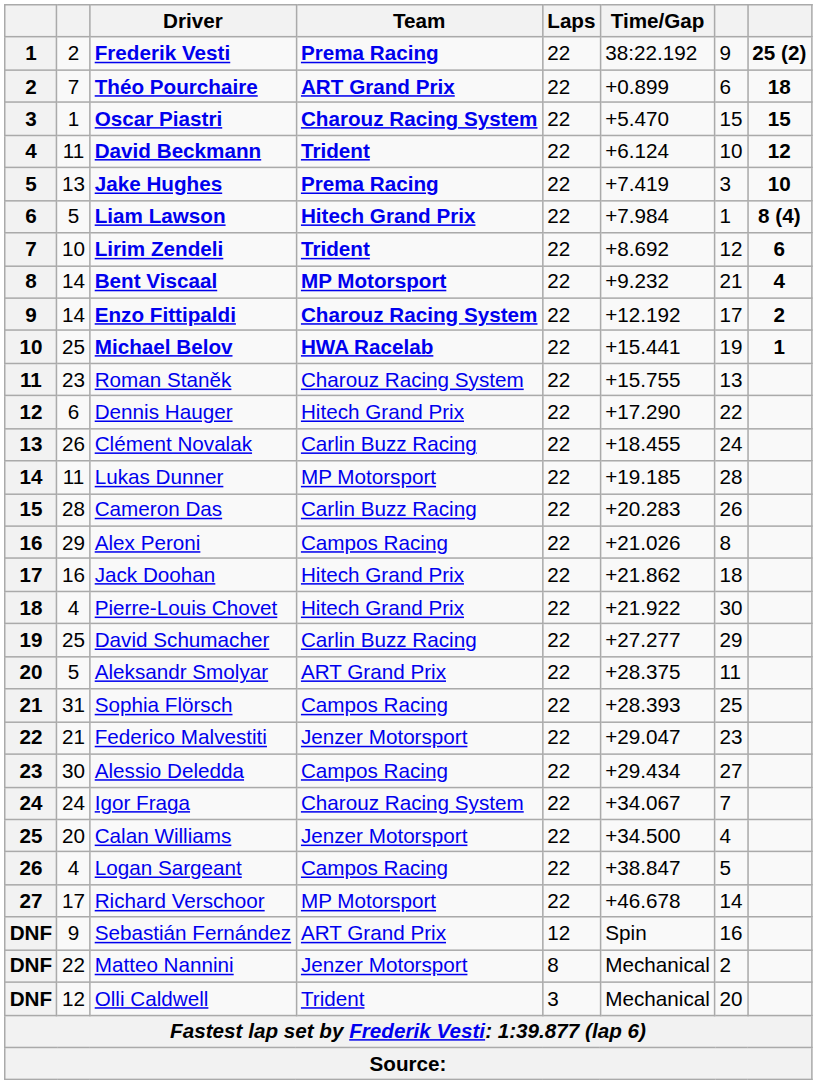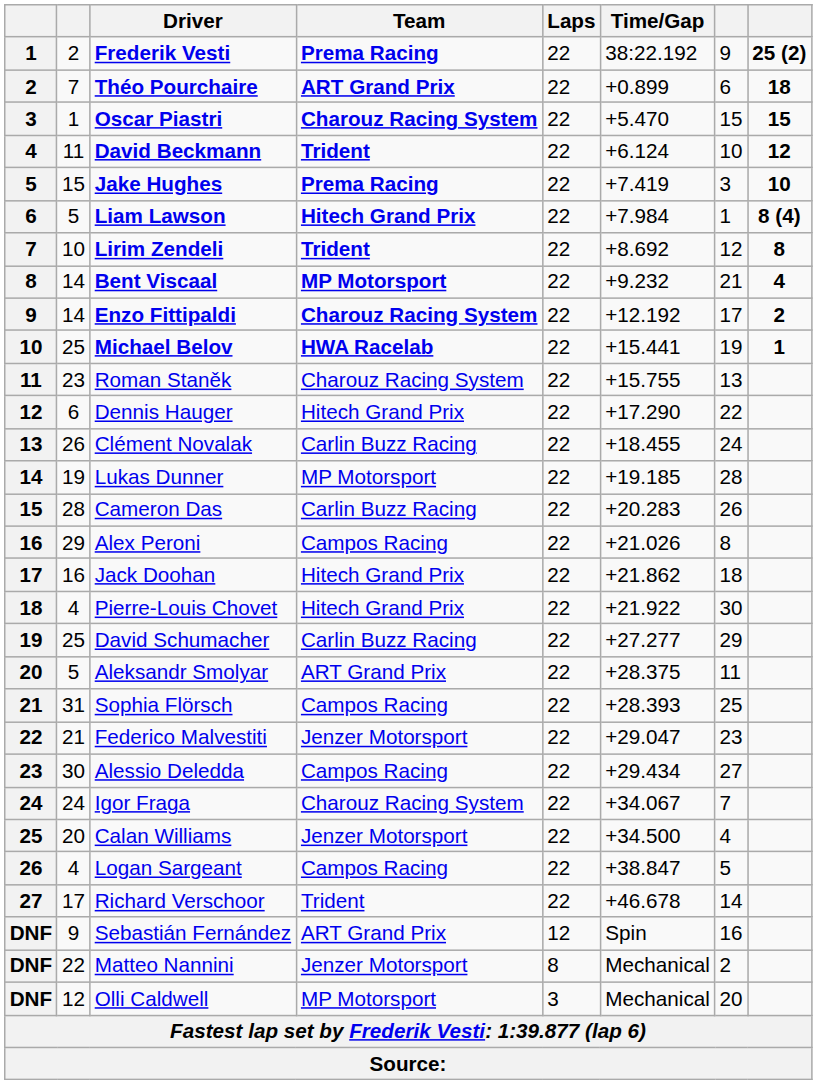 <table class="wikitable" style="font-size:85%">
 <tr>
 <th></th>
 <th></th>
 <th>Driver</th>
 <th>Team</th>
 <th>Laps</th>
 <th>Time/Gap</th>
 <th></th>
 <th></th>
 </tr>
 <tr>
 <th>1</th>
 <td align="center">2</td>
 <td> <strong><a href='#'>Frederik Vesti</a></strong></td>
 <td><strong><a href='#'>Prema Racing</a></strong></td>
 <td>22</td>
 <td>38:22.192</td>
 <td>9</td>
 <td align="center"><strong>25 (2)</strong></td>
 </tr>
 <tr>
 <th>2</th>
 <td align="center">7</td>
 <td> <strong><a href='#'>Théo Pourchaire</a></strong></td>
 <td><strong><a href='#'>ART Grand Prix</a></strong></td>
 <td>22</td>
 <td>+0.899</td>
 <td>6</td>
 <td align="center"><strong>18</strong></td>
 </tr>
 <tr>
 <th>3</th>
 <td align="center">1</td>
 <td><strong> <a href='#'>Oscar Piastri</a></strong></td>
 <td><strong><a href='#'>Charouz Racing System</a></strong></td>
 <td>22</td>
 <td>+5.470</td>
 <td>15</td>
 <td align="center"><strong>15</strong></td>
 </tr>
 <tr>
 <th>4</th>
 <td align="center">11</td>
 <td> <strong><a href='#'>David Beckmann</a></strong></td>
 <td><strong><a href='#'>Trident</a></strong></td>
 <td>22</td>
 <td>+6.124</td>
 <td>10</td>
 <td align="center"><strong>12</strong></td>
 </tr>
 <tr>
 <th>5</th>
-<td align="center">13</td>
+<td align="center">15</td>
 <td><strong> <a href='#'>Jake Hughes</a></strong></td>
 <td><strong><a href='#'>Prema Racing</a></strong></td>
 <td>22</td>
 <td>+7.419</td>
 <td>3</td>
 <td align="center"><strong>10</strong></td>
 </tr>
 <tr>
 <th>6</th>
 <td align="center">5</td>
 <td><strong> <a href='#'>Liam Lawson</a></strong></td>
 <td><strong><a href='#'>Hitech Grand Prix</a></strong></td>
 <td>22</td>
 <td>+7.984</td>
 <td>1</td>
 <td align="center"><strong>8 (4)</strong></td>
 </tr>
 <tr>
 <th>7</th>
 <td align="center">10</td>
 <td><strong> <a href='#'>Lirim Zendeli</a></strong></td>
 <td><a href='#'><strong>Trident</strong></a></td>
 <td>22</td>
 <td>+8.692</td>
 <td>12</td>
-<td align="center"><strong>6</strong></td>
+<td align="center"><strong>8</strong></td>
 </tr>
 <tr>
 <th>8</th>
 <td align="center">14</td>
 <td><strong> <a href='#'>Bent Viscaal</a></strong></td>
 <td><strong><a href='#'>MP Motorsport</a></strong></td>
 <td>22</td>
 <td>+9.232</td>
 <td>21</td>
 <td align="center"><strong>4</strong></td>
 </tr>
 <tr>
 <th>9</th>
 <td align="center">14</td>
 <td><strong> <a href='#'>Enzo Fittipaldi</a></strong></td>
 <td><strong><a href='#'>Charouz Racing System</a></strong></td>
 <td>22</td>
 <td>+12.192</td>
 <td>17</td>
 <td align="center"><strong>2</strong></td>
 </tr>
 <tr>
 <th>10</th>
 <td align="center">25</td>
 <td><strong> <a href='#'>Michael Belov</a></strong></td>
 <td><a href='#'><strong>HWA Racelab</strong></a></td>
 <td>22</td>
 <td>+15.441</td>
 <td>19</td>
 <td align="center"><strong>1</strong></td>
 </tr>
 <tr>
 <th>11</th>
 <td align="center">23</td>
 <td> <a href='#'>Roman Staněk</a></td>
 <td><a href='#'>Charouz Racing System</a></td>
 <td>22</td>
 <td>+15.755</td>
 <td>13</td>
 <td align="center"></td>
 </tr>
 <tr>
 <th>12</th>
 <td align="center">6</td>
 <td> <a href='#'>Dennis Hauger</a></td>
 <td><a href='#'>Hitech Grand Prix</a></td>
 <td>22</td>
 <td>+17.290</td>
 <td>22</td>
 <td align="center"></td>
 </tr>
 <tr>
 <th>13</th>
 <td align="center">26</td>
 <td> <a href='#'>Clément Novalak</a></td>
 <td><a href='#'>Carlin Buzz Racing</a></td>
 <td>22</td>
 <td>+18.455</td>
 <td>24</td>
 <td align="center"></td>
 </tr>
 <tr>
 <th>14</th>
-<td align="center">11</td>
+<td align="center">19</td>
 <td> <a href='#'>Lukas Dunner</a></td>
 <td><a href='#'>MP Motorsport</a></td>
 <td>22</td>
 <td>+19.185</td>
 <td>28</td>
 <td align="center"></td>
 </tr>
 <tr>
 <th>15</th>
 <td align="center">28</td>
 <td> <a href='#'>Cameron Das</a></td>
 <td><a href='#'>Carlin Buzz Racing</a></td>
 <td>22</td>
 <td>+20.283</td>
 <td>26</td>
 <td align="center"></td>
 </tr>
 <tr>
 <th>16</th>
 <td align="center">29</td>
 <td> <a href='#'>Alex Peroni</a></td>
 <td><a href='#'>Campos Racing</a></td>
 <td>22</td>
 <td>+21.026</td>
 <td>8</td>
 <td align="center"></td>
 </tr>
 <tr>
 <th>17</th>
 <td align="center">16</td>
 <td> <a href='#'>Jack Doohan</a></td>
 <td><a href='#'>Hitech Grand Prix</a></td>
 <td>22</td>
 <td>+21.862</td>
 <td>18</td>
 <td align="center"></td>
 </tr>
 <tr>
 <th>18</th>
 <td align="center">4</td>
 <td> <a href='#'>Pierre-Louis Chovet</a></td>
 <td><a href='#'>Hitech Grand Prix</a></td>
 <td>22</td>
 <td>+21.922</td>
 <td>30</td>
 <td></td>
 </tr>
 <tr>
 <th>19</th>
 <td align="center">25</td>
 <td> <a href='#'>David Schumacher</a></td>
 <td><a href='#'>Carlin Buzz Racing</a></td>
 <td>22</td>
 <td>+27.277</td>
 <td>29</td>
 <td align="center"></td>
 </tr>
 <tr>
 <th>20</th>
 <td align="center">5</td>
 <td> <a href='#'>Aleksandr Smolyar</a></td>
 <td><a href='#'>ART Grand Prix</a></td>
 <td>22</td>
 <td>+28.375</td>
 <td>11</td>
 <td align="center"></td>
 </tr>
 <tr>
 <th>21</th>
 <td align="center">31</td>
 <td> <a href='#'>Sophia Flörsch</a></td>
 <td><a href='#'>Campos Racing</a></td>
 <td>22</td>
 <td>+28.393</td>
 <td>25</td>
 <td align="center"></td>
 </tr>
 <tr>
 <th>22</th>
 <td align="center">21</td>
 <td> <a href='#'>Federico Malvestiti</a></td>
 <td><a href='#'>Jenzer Motorsport</a></td>
 <td>22</td>
 <td>+29.047</td>
 <td>23</td>
 <td align="center"></td>
 </tr>
 <tr>
 <th>23</th>
 <td align="center">30</td>
 <td> <a href='#'>Alessio Deledda</a></td>
 <td><a href='#'>Campos Racing</a></td>
 <td>22</td>
 <td>+29.434</td>
 <td>27</td>
 <td align="center"></td>
 </tr>
 <tr>
 <th>24</th>
 <td align="center">24</td>
 <td> <a href='#'>Igor Fraga</a></td>
 <td><a href='#'>Charouz Racing System</a></td>
 <td>22</td>
 <td>+34.067</td>
 <td>7</td>
 <td></td>
 </tr>
 <tr>
 <th>25</th>
 <td align="center">20</td>
 <td> <a href='#'>Calan Williams</a></td>
 <td><a href='#'>Jenzer Motorsport</a></td>
 <td>22</td>
 <td>+34.500</td>
 <td>4</td>
 <td align="center"></td>
 </tr>
 <tr>
 <th>26</th>
 <td align="center">4</td>
 <td> <a href='#'>Logan Sargeant</a></td>
 <td><a href='#'>Campos Racing</a></td>
 <td>22</td>
 <td>+38.847</td>
 <td>5</td>
 <td align="center"></td>
 </tr>
 <tr>
 <th>27</th>
 <td align="center">17</td>
 <td> <a href='#'>Richard Verschoor</a></td>
-<td><a href='#'>MP Motorsport</a></td>
+<td><a href='#'>Trident</a></td>
 <td>22</td>
 <td>+46.678</td>
 <td>14</td>
 <td align="center"></td>
 </tr>
 <tr>
 <th>DNF</th>
 <td align="center">9</td>
 <td> <a href='#'>Sebastián Fernández</a></td>
 <td><a href='#'>ART Grand Prix</a></td>
 <td>12</td>
 <td>Spin</td>
 <td>16</td>
 <td align="center"></td>
 </tr>
 <tr>
 <th>DNF</th>
 <td align="center">22</td>
 <td> <a href='#'>Matteo Nannini</a></td>
 <td><a href='#'>Jenzer Motorsport</a></td>
 <td>8</td>
 <td>Mechanical</td>
 <td>2</td>
 <td align="center"></td>
 </tr>
 <tr>
 <th>DNF</th>
 <td align="center">12</td>
 <td> <a href='#'>Olli Caldwell</a></td>
-<td><a href='#'>Trident</a></td>
+<td><a href='#'>MP Motorsport</a></td>
 <td>3</td>
 <td>Mechanical</td>
 <td>20</td>
 <td align="center"></td>
 </tr>
 <tr>
 <th colspan="8" align="center"><em>Fastest lap set by  <a href='#'>Frederik Vesti</a>: 1:39.877 (lap 6)</em></th>
 </tr>
 <tr>
 <th colspan="8">Source:</th>
 </tr>
 </table>
